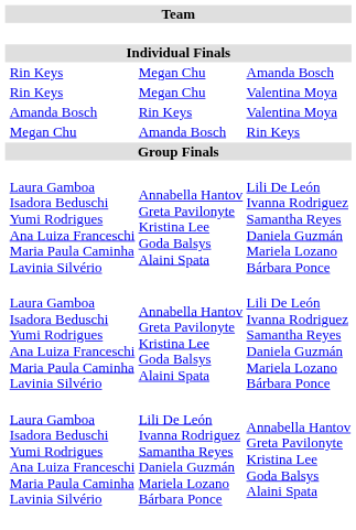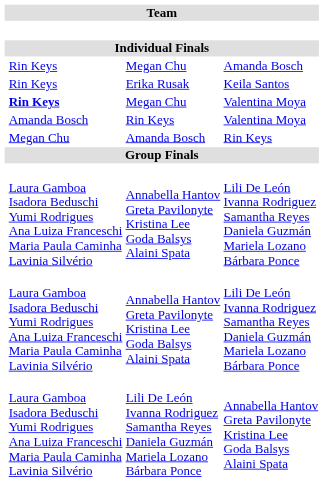 <table>
 <tr bgcolor="DFDFDF">
 <td colspan="4" align="center"><strong>Team</strong></td>
 </tr>
 <tr>
 <th scope=row style="text-align:left"><br></th>
 <td valign="top"> <br> </td>
 <td valign="top"> <br> </td>
 <td valign="top"> <br> </td>
 </tr>
 <tr bgcolor="DFDFDF">
 <td colspan="4" align="center"><strong>Individual Finals </strong></td>
 </tr>
 <tr>
 <th scope=row style="text-align:left"><br></th>
 <td> <a href='#'>Rin Keys</a></td>
 <td> <a href='#'>Megan Chu</a></td>
 <td> <a href='#'>Amanda Bosch</a></td>
 </tr>
 <tr>
 <th scope=row style="text-align:left"><br></th>
 <td> <a href='#'>Rin Keys</a></td>
+<td> <a href='#'>Erika Rusak</a></td>
+<td> <a href='#'>Keila Santos</a></td>
+</tr>
+<tr>
+<th scope=row style="text-align:left"><br></th>
+<td><strong> <a href='#'>Rin Keys</a></strong></td>
 <td> <a href='#'>Megan Chu</a></td>
 <td> <a href='#'>Valentina Moya</a></td>
 </tr>
 <tr>
 <th scope=row style="text-align:left"><br></th>
 <td> <a href='#'>Amanda Bosch</a></td>
 <td> <a href='#'>Rin Keys</a></td>
 <td> <a href='#'>Valentina Moya</a></td>
 </tr>
 <tr>
 <th scope=row style="text-align:left"><br></th>
 <td> <a href='#'>Megan Chu</a></td>
 <td> <a href='#'>Amanda Bosch</a></td>
 <td> <a href='#'>Rin Keys</a></td>
 </tr>
 <tr bgcolor="DFDFDF">
 <td colspan="4" align="center"><strong>Group Finals</strong></td>
 </tr>
 <tr>
 <th scope=row style="text-align:left"><br></th>
 <td><br><a href='#'>Laura Gamboa</a><br><a href='#'>Isadora Beduschi</a><br><a href='#'>Yumi Rodrigues</a><br><a href='#'>Ana Luiza Franceschi</a><br><a href='#'>Maria Paula Caminha</a><br><a href='#'>Lavinia Silvério</a></td>
 <td><br><a href='#'>Annabella Hantov</a><br><a href='#'>Greta Pavilonyte</a><br><a href='#'>Kristina Lee</a><br><a href='#'>Goda Balsys</a><br><a href='#'>Alaini Spata</a></td>
 <td><br><a href='#'>Lili De León</a><br><a href='#'>Ivanna Rodriguez</a><br><a href='#'>Samantha Reyes</a><br><a href='#'>Daniela Guzmán</a><br><a href='#'>Mariela Lozano</a><br><a href='#'>Bárbara Ponce</a></td>
 </tr>
 <tr>
 <th scope=row style="text-align:left"><br></th>
 <td><br><a href='#'>Laura Gamboa</a><br><a href='#'>Isadora Beduschi</a><br><a href='#'>Yumi Rodrigues</a><br><a href='#'>Ana Luiza Franceschi</a><br><a href='#'>Maria Paula Caminha</a><br><a href='#'>Lavinia Silvério</a></td>
 <td><br><a href='#'>Annabella Hantov</a><br><a href='#'>Greta Pavilonyte</a><br><a href='#'>Kristina Lee</a><br><a href='#'>Goda Balsys</a><br><a href='#'>Alaini Spata</a></td>
 <td><br><a href='#'>Lili De León</a><br><a href='#'>Ivanna Rodriguez</a><br><a href='#'>Samantha Reyes</a><br><a href='#'>Daniela Guzmán</a><br><a href='#'>Mariela Lozano</a><br><a href='#'>Bárbara Ponce</a></td>
 </tr>
 <tr>
 <th scope=row style="text-align:left"><br></th>
 <td><br><a href='#'>Laura Gamboa</a><br><a href='#'>Isadora Beduschi</a><br><a href='#'>Yumi Rodrigues</a><br><a href='#'>Ana Luiza Franceschi</a><br><a href='#'>Maria Paula Caminha</a><br><a href='#'>Lavinia Silvério</a></td>
 <td><br><a href='#'>Lili De León</a><br><a href='#'>Ivanna Rodriguez</a><br><a href='#'>Samantha Reyes</a><br><a href='#'>Daniela Guzmán</a><br><a href='#'>Mariela Lozano</a><br><a href='#'>Bárbara Ponce</a></td>
 <td><br><a href='#'>Annabella Hantov</a><br><a href='#'>Greta Pavilonyte</a><br><a href='#'>Kristina Lee</a><br><a href='#'>Goda Balsys</a><br><a href='#'>Alaini Spata</a></td>
 </tr>
 <tr bgcolor="DFDFDF">
 </tr>
 </table>
